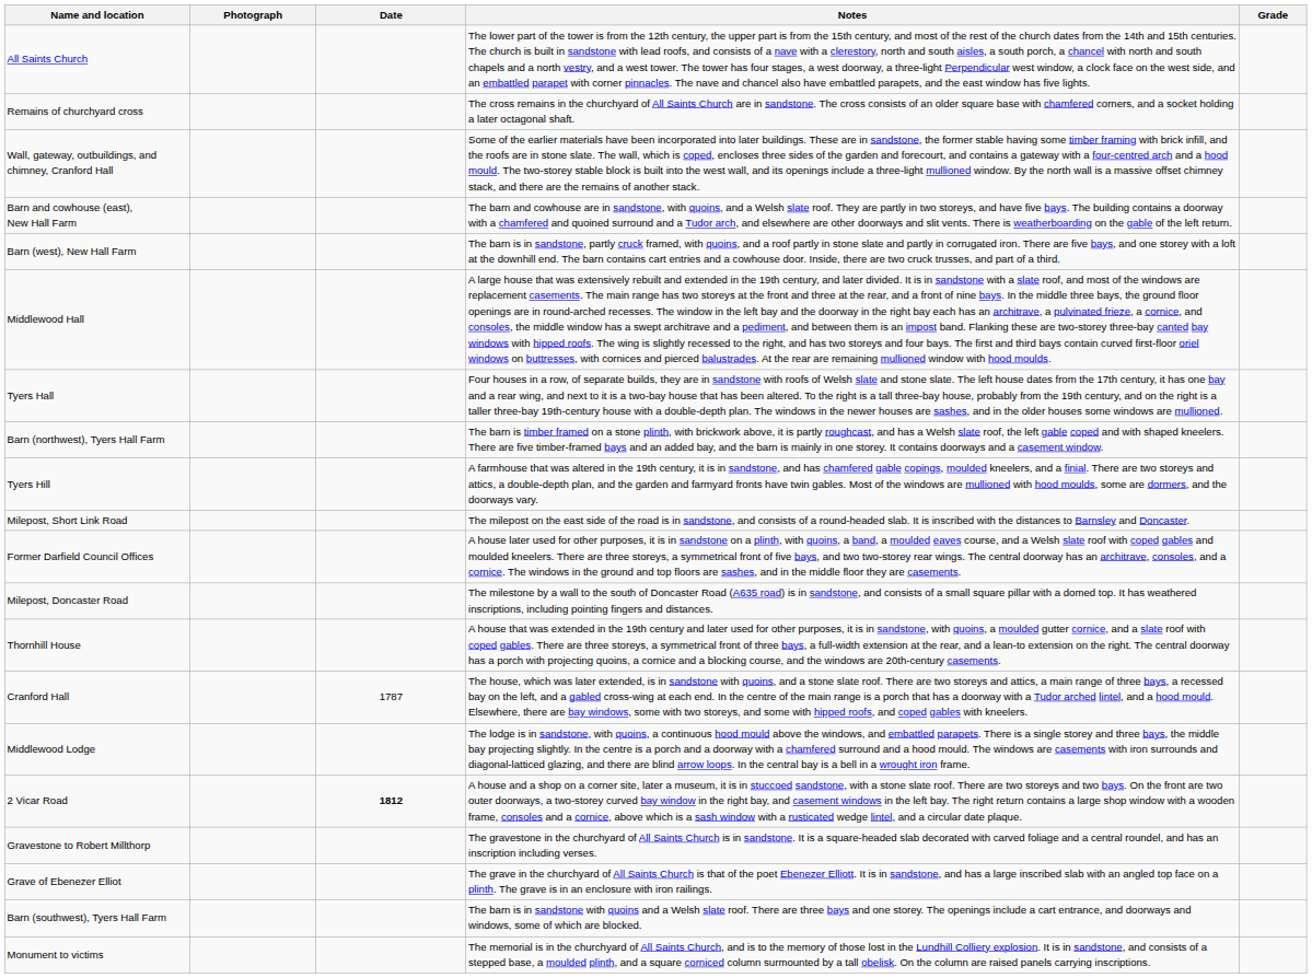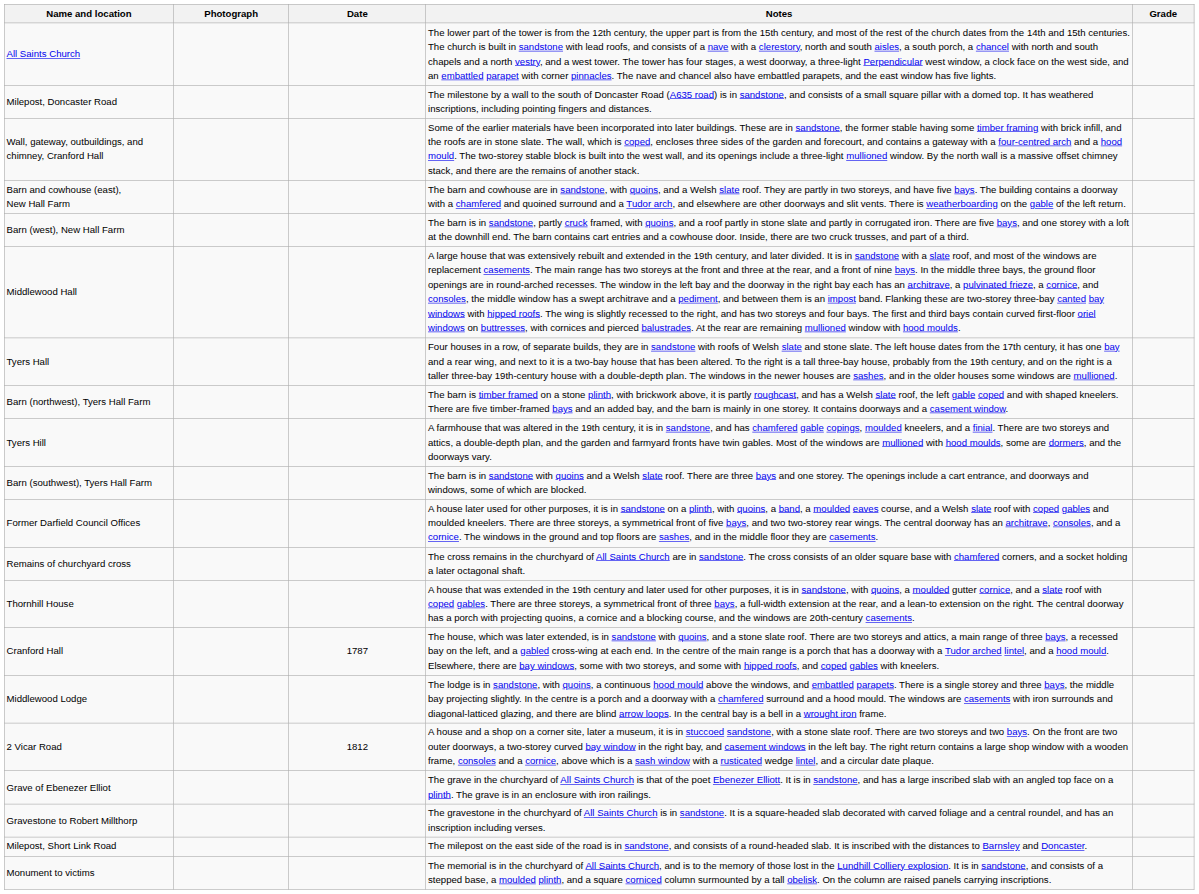 <table class="wikitable sortable plainrowheaders" style="width:100%; border:0; text-align:left; line-height:150%;">
 <tr>
 <th scope="col"  style="width:150px">Name and location</th>
 <th scope="col"  style="width:100px" class="unsortable">Photograph</th>
 <th scope="col"  style="width:120px">Date</th>
 <th scope="col"  style="width:650px" class="unsortable">Notes</th>
 <th scope="col"  style="width:50px">Grade</th>
 </tr>
 <tr>
 <td><a href='#'>All Saints Church</a><br><small></small></td>
 <td></td>
 <td align="center"></td>
 <td>The lower part of the tower is from the 12th century, the upper part is from the 15th century, and most of the rest of the church dates from the 14th and 15th centuries.  The church is built in <a href='#'>sandstone</a> with lead roofs, and consists of a <a href='#'>nave</a> with a <a href='#'>clerestory</a>, north and south <a href='#'>aisles</a>, a south porch, a <a href='#'>chancel</a> with north and south chapels and a north <a href='#'>vestry</a>, and a west tower.  The tower has four stages, a west doorway, a three-light <a href='#'>Perpendicular</a> west window, a clock face on the west side, and an <a href='#'>embattled</a> <a href='#'>parapet</a> with corner <a href='#'>pinnacles</a>.  The nave and chancel also have embattled parapets, and the east window has five lights.</td>
 <td align="center" ></td>
 </tr>
 <tr>
-<td>Remains of churchyard cross<br><small></small></td>
+<td>Milepost, Doncaster Road<br><small></small></td>
 <td></td>
 <td align="center"></td>
-<td>The cross remains in the churchyard of <a href='#'>All Saints Church</a> are in <a href='#'>sandstone</a>.  The cross consists of an older square base with <a href='#'>chamfered</a> corners, and a socket holding a later octagonal shaft.</td>
+<td>The milestone by a wall to the south of Doncaster Road (<a href='#'>A635 road</a>) is in <a href='#'>sandstone</a>, and consists of a small square pillar with a domed top.  It has weathered inscriptions, including pointing fingers and distances.</td>
 <td align="center" ></td>
 </tr>
 <tr>
 <td>Wall, gateway, outbuildings, and chimney, Cranford Hall<br><small></small></td>
 <td></td>
 <td align="center"></td>
 <td>Some of the earlier materials have been incorporated into later buildings.  These are in <a href='#'>sandstone</a>, the former stable having some <a href='#'>timber framing</a> with brick infill, and the roofs are in stone slate.  The wall, which is <a href='#'>coped</a>, encloses three sides of the garden and forecourt, and contains a gateway with a <a href='#'>four-centred arch</a> and a <a href='#'>hood mould</a>.  The two-storey stable block is built into the west wall, and its openings include a three-light <a href='#'>mullioned</a> window.  By the north wall is a massive offset chimney stack, and there are the remains of another stack.</td>
 <td align="center" ></td>
 </tr>
 <tr>
 <td>Barn and cowhouse (east),<br>New Hall Farm<br><small></small></td>
 <td></td>
 <td align="center"></td>
 <td>The barn and cowhouse are in <a href='#'>sandstone</a>, with <a href='#'>quoins</a>, and a Welsh <a href='#'>slate</a> roof.  They are partly in two storeys, and have five <a href='#'>bays</a>.  The building contains a doorway with a <a href='#'>chamfered</a> and quoined surround and a <a href='#'>Tudor arch</a>, and elsewhere are other doorways and slit vents.  There is <a href='#'>weatherboarding</a> on the <a href='#'>gable</a> of the left return.</td>
 <td align="center" ></td>
 </tr>
 <tr>
 <td>Barn (west), New Hall Farm<br><small></small></td>
 <td></td>
 <td align="center"></td>
 <td>The barn is in <a href='#'>sandstone</a>, partly <a href='#'>cruck</a> framed, with <a href='#'>quoins</a>, and a roof partly in stone slate and partly in corrugated iron.  There are five <a href='#'>bays</a>, and one storey with a loft at the downhill end.  The barn contains cart entries and a cowhouse door.  Inside, there are two cruck trusses, and part of a third.</td>
 <td align="center" ></td>
 </tr>
 <tr>
 <td>Middlewood Hall<br><small></small></td>
 <td></td>
 <td align="center"></td>
 <td>A large house that was extensively rebuilt and extended in the 19th century, and later divided.  It is in <a href='#'>sandstone</a> with a <a href='#'>slate</a> roof, and most of the windows are replacement <a href='#'>casements</a>.  The main range has two storeys at the front and three at the rear, and a front of nine <a href='#'>bays</a>.  In the middle three bays, the ground floor openings are in round-arched recesses.  The window in the left bay and the doorway in the right bay each has an <a href='#'>architrave</a>, a <a href='#'>pulvinated frieze</a>, a <a href='#'>cornice</a>, and <a href='#'>consoles</a>, the middle window has a swept architrave and a <a href='#'>pediment</a>, and between them is an <a href='#'>impost</a> band.  Flanking these are two-storey three-bay <a href='#'>canted</a> <a href='#'>bay windows</a> with <a href='#'>hipped roofs</a>.  The wing is slightly recessed to the right, and has two storeys and four bays. The first and third bays contain curved first-floor <a href='#'>oriel windows</a> on <a href='#'>buttresses</a>, with cornices and pierced <a href='#'>balustrades</a>.  At the rear are remaining <a href='#'>mullioned</a> window with <a href='#'>hood moulds</a>.</td>
 <td align="center" ></td>
 </tr>
 <tr>
 <td>Tyers Hall<br><small></small></td>
 <td></td>
 <td align="center"></td>
 <td>Four houses in a row, of separate builds, they are in <a href='#'>sandstone</a> with roofs of Welsh <a href='#'>slate</a> and stone slate.  The left house dates from the 17th century, it has one <a href='#'>bay</a> and a rear wing, and next to it is a two-bay house that has been altered.  To the right is a tall three-bay house, probably from the 19th century, and on the right is a taller three-bay 19th-century house with a double-depth plan.  The windows in the newer houses are <a href='#'>sashes</a>, and in the older houses some windows are <a href='#'>mullioned</a>.</td>
 <td align="center" ></td>
 </tr>
 <tr>
 <td>Barn (northwest), Tyers Hall Farm<br><small></small></td>
 <td></td>
 <td align="center"></td>
 <td>The barn is <a href='#'>timber framed</a> on a stone <a href='#'>plinth</a>, with brickwork above, it is partly <a href='#'>roughcast</a>, and has a Welsh <a href='#'>slate</a> roof, the left <a href='#'>gable</a> <a href='#'>coped</a> and with shaped kneelers.  There are five timber-framed <a href='#'>bays</a> and an added bay, and the barn is mainly in one storey.  It contains doorways and a <a href='#'>casement window</a>.</td>
 <td align="center" ></td>
 </tr>
 <tr>
 <td>Tyers Hill<br><small></small></td>
 <td></td>
 <td align="center"></td>
 <td>A farmhouse that was altered in the 19th century, it is in <a href='#'>sandstone</a>, and has <a href='#'>chamfered</a> <a href='#'>gable</a> <a href='#'>copings</a>, <a href='#'>moulded</a> kneelers, and a <a href='#'>finial</a>.  There are two storeys and attics, a double-depth plan, and the garden and farmyard fronts have twin gables.  Most of the windows are <a href='#'>mullioned</a> with <a href='#'>hood moulds</a>, some are <a href='#'>dormers</a>, and the doorways vary.</td>
 <td align="center" ></td>
 </tr>
 <tr>
-<td>Milepost, Short Link Road<br><small></small></td>
+<td>Barn (southwest), Tyers Hall Farm<br><small></small></td>
 <td></td>
 <td align="center"></td>
-<td>The milepost on the east side of the road is in <a href='#'>sandstone</a>, and consists of a round-headed slab.  It is inscribed with the distances to <a href='#'>Barnsley</a> and <a href='#'>Doncaster</a>.</td>
+<td>The barn is in <a href='#'>sandstone</a> with <a href='#'>quoins</a> and a Welsh <a href='#'>slate</a> roof.  There are three <a href='#'>bays</a> and one storey.  The openings include a cart entrance, and doorways and windows, some of which are blocked.</td>
 <td align="center" ></td>
 </tr>
 <tr>
 <td>Former Darfield Council Offices<br><small></small></td>
 <td></td>
 <td align="center"></td>
 <td>A house later used for other purposes, it is in <a href='#'>sandstone</a> on a <a href='#'>plinth</a>, with <a href='#'>quoins</a>, a <a href='#'>band</a>, a <a href='#'>moulded</a> <a href='#'>eaves</a> course,  and a Welsh <a href='#'>slate</a> roof with <a href='#'>coped</a> <a href='#'>gables</a> and moulded kneelers.  There are three storeys, a symmetrical front of five <a href='#'>bays</a>, and two two-storey rear wings.  The central doorway has an <a href='#'>architrave</a>, <a href='#'>consoles</a>, and a <a href='#'>cornice</a>.  The windows in the ground and top floors are <a href='#'>sashes</a>, and in the middle floor they are <a href='#'>casements</a>.</td>
 <td align="center" ></td>
 </tr>
 <tr>
-<td>Milepost, Doncaster Road<br><small></small></td>
+<td>Remains of churchyard cross<br><small></small></td>
 <td></td>
 <td align="center"></td>
-<td>The milestone by a wall to the south of Doncaster Road (<a href='#'>A635 road</a>) is in <a href='#'>sandstone</a>, and consists of a small square pillar with a domed top.  It has weathered inscriptions, including pointing fingers and distances.</td>
+<td>The cross remains in the churchyard of <a href='#'>All Saints Church</a> are in <a href='#'>sandstone</a>.  The cross consists of an older square base with <a href='#'>chamfered</a> corners, and a socket holding a later octagonal shaft.</td>
 <td align="center" ></td>
 </tr>
 <tr>
 <td>Thornhill House<br><small></small></td>
 <td></td>
 <td align="center"></td>
 <td>A house that was extended in the 19th century and  later used for other purposes, it is in <a href='#'>sandstone</a>, with <a href='#'>quoins</a>, a <a href='#'>moulded</a> gutter <a href='#'>cornice</a>, and a <a href='#'>slate</a> roof with <a href='#'>coped</a> <a href='#'>gables</a>.  There are three storeys, a symmetrical front of three <a href='#'>bays</a>, a full-width extension at the rear, and a lean-to extension on the right.  The central doorway has a porch with projecting quoins, a cornice and a blocking course, and the windows are 20th-century <a href='#'>casements</a>.</td>
 <td align="center" ></td>
 </tr>
 <tr>
 <td>Cranford Hall<br><small></small></td>
 <td></td>
 <td align="center">1787</td>
 <td>The house, which was later extended, is in <a href='#'>sandstone</a> with <a href='#'>quoins</a>, and a stone slate roof.  There are two storeys and attics, a main range of three <a href='#'>bays</a>, a recessed bay on the left, and a <a href='#'>gabled</a> cross-wing at each end.  In the centre of the main range is a porch that has a doorway with a <a href='#'>Tudor arched</a> <a href='#'>lintel</a>, and a <a href='#'>hood mould</a>.  Elsewhere, there are <a href='#'>bay windows</a>, some with two storeys, and some with <a href='#'>hipped roofs</a>, and <a href='#'>coped</a> <a href='#'>gables</a> with kneelers.</td>
 <td align="center" ></td>
 </tr>
 <tr>
 <td>Middlewood Lodge<br><small></small></td>
 <td></td>
 <td align="center"></td>
 <td>The lodge is in <a href='#'>sandstone</a>, with <a href='#'>quoins</a>, a continuous <a href='#'>hood mould</a> above the windows, and <a href='#'>embattled</a> <a href='#'>parapets</a>.  There is a single storey and three <a href='#'>bays</a>, the middle bay projecting slightly.  In the centre is a porch and a doorway with a <a href='#'>chamfered</a> surround and a hood mould.  The windows are <a href='#'>casements</a> with iron surrounds and diagonal-latticed glazing, and there are blind <a href='#'>arrow loops</a>.  In the central bay is a bell in a <a href='#'>wrought iron</a> frame.</td>
 <td align="center" ></td>
 </tr>
 <tr>
 <td>2 Vicar Road<br><small></small></td>
 <td></td>
-<td align="center"><strong>1812</strong></td>
+<td align="center">1812</td>
 <td>A house and a shop on a corner site, later a museum, it is in <a href='#'>stuccoed</a> <a href='#'>sandstone</a>, with a stone slate roof.  There are two storeys and two <a href='#'>bays</a>.  On the front are two outer doorways, a two-storey curved <a href='#'>bay window</a> in the right bay, and <a href='#'>casement windows</a> in the left bay.  The right return contains a large shop window with a wooden frame, <a href='#'>consoles</a> and a <a href='#'>cornice</a>, above which is a <a href='#'>sash window</a> with a <a href='#'>rusticated</a> wedge <a href='#'>lintel</a>, and a circular date plaque.</td>
+<td align="center" ></td>
+</tr>
+<tr>
+<td>Grave of Ebenezer Elliot<br><small></small></td>
+<td></td>
+<td align="center"></td>
+<td>The grave in the churchyard of <a href='#'>All Saints Church</a> is that of the poet <a href='#'>Ebenezer Elliott</a>.  It is in <a href='#'>sandstone</a>, and has a large inscribed slab with an angled top face on a <a href='#'>plinth</a>.  The grave is in an enclosure with iron railings.</td>
 <td align="center" ></td>
 </tr>
 <tr>
 <td>Gravestone to Robert Millthorp<br><small></small></td>
 <td></td>
 <td align="center"></td>
 <td>The gravestone in the churchyard of <a href='#'>All Saints Church</a> is in <a href='#'>sandstone</a>.  It is a square-headed slab decorated with carved foliage and a central roundel, and has an inscription including verses.</td>
 <td align="center" ></td>
 </tr>
 <tr>
-<td>Grave of Ebenezer Elliot<br><small></small></td>
+<td>Milepost, Short Link Road<br><small></small></td>
 <td></td>
 <td align="center"></td>
-<td>The grave in the churchyard of <a href='#'>All Saints Church</a> is that of the poet <a href='#'>Ebenezer Elliott</a>.  It is in <a href='#'>sandstone</a>, and has a large inscribed slab with an angled top face on a <a href='#'>plinth</a>.  The grave is in an enclosure with iron railings.</td>
-<td align="center" ></td>
-</tr>
-<tr>
-<td>Barn (southwest), Tyers Hall Farm<br><small></small></td>
-<td></td>
-<td align="center"></td>
-<td>The barn is in <a href='#'>sandstone</a> with <a href='#'>quoins</a> and a Welsh <a href='#'>slate</a> roof.  There are three <a href='#'>bays</a> and one storey.  The openings include a cart entrance, and doorways and windows, some of which are blocked.</td>
+<td>The milepost on the east side of the road is in <a href='#'>sandstone</a>, and consists of a round-headed slab.  It is inscribed with the distances to <a href='#'>Barnsley</a> and <a href='#'>Doncaster</a>.</td>
 <td align="center" ></td>
 </tr>
 <tr>
 <td>Monument to victims<br><small></small></td>
 <td></td>
 <td align="center"></td>
 <td>The memorial is in the churchyard of <a href='#'>All Saints Church</a>, and is to the memory of those lost in the <a href='#'>Lundhill Colliery explosion</a>.  It is in <a href='#'>sandstone</a>, and consists of a stepped base, a <a href='#'>moulded</a> <a href='#'>plinth</a>, and a square <a href='#'>corniced</a> column surmounted by a tall <a href='#'>obelisk</a>.  On the column are raised panels carrying inscriptions.</td>
 <td align="center" ></td>
 </tr>
 <tr>
 </tr>
 </table>
